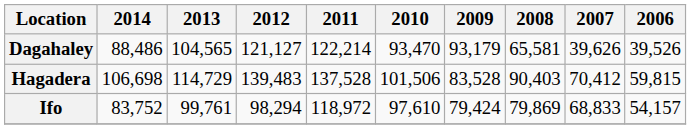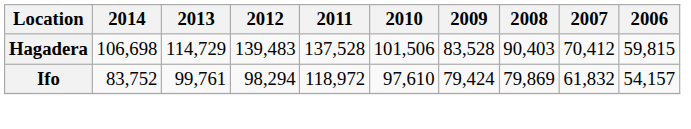 <table class="wikitable sortable mw-collapsible" style="text-align: right">
 <tr>
 <th scope="col">Location</th>
 <th scope="col">2014</th>
 <th scope="col">2013</th>
 <th scope="col">2012</th>
 <th scope="col">2011</th>
 <th scope="col">2010</th>
 <th scope="col">2009</th>
 <th scope="col">2008</th>
 <th scope="col">2007</th>
 <th scope="col">2006</th>
-</tr>
-<tr>
-<th scope="row">Dagahaley</th>
-<td>88,486</td>
-<td>104,565</td>
-<td>121,127</td>
-<td>122,214</td>
-<td>93,470</td>
-<td>93,179</td>
-<td>65,581</td>
-<td>39,626</td>
-<td>39,526</td>
 </tr>
 <tr>
 <th scope="row">Hagadera</th>
 <td>106,698</td>
 <td>114,729</td>
 <td>139,483</td>
 <td>137,528</td>
 <td>101,506</td>
 <td>83,528</td>
 <td>90,403</td>
 <td>70,412</td>
 <td>59,815</td>
 </tr>
 <tr>
 <th scope="row">Ifo</th>
 <td>83,752</td>
 <td>99,761</td>
 <td>98,294</td>
 <td>118,972</td>
 <td>97,610</td>
 <td>79,424</td>
 <td>79,869</td>
-<td>68,833</td>
+<td>61,832</td>
 <td>54,157</td>
 </tr>
 <tr>
 </tr>
 </table>
